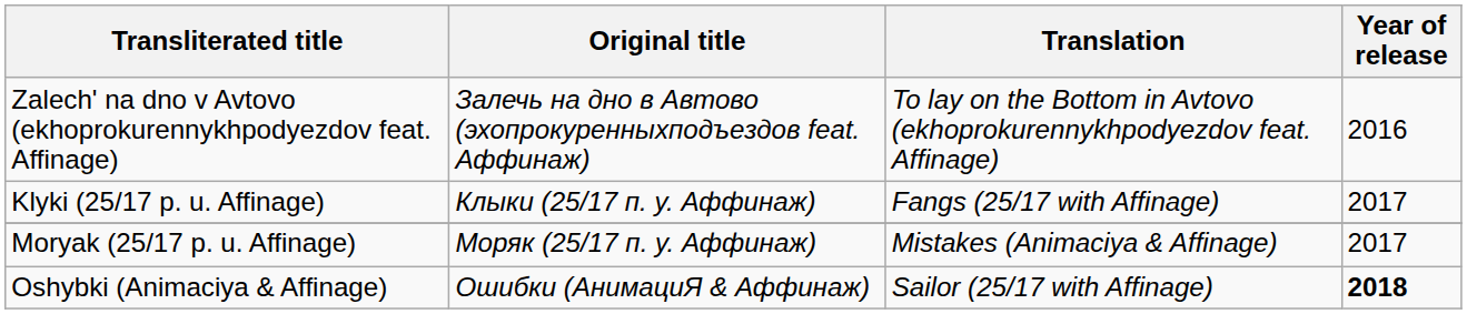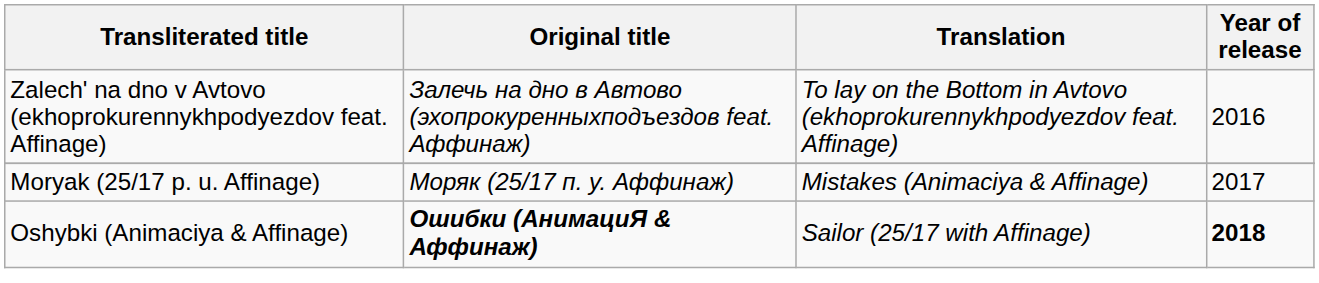 <table class="wikitable">
 <tr>
 <th>Transliterated title</th>
 <th>Original title</th>
 <th>Translation</th>
 <th>Year of release</th>
 </tr>
 <tr>
 <td>Zalech' na dno v Avtovo (ekhoprokurennykhpodyezdov feat. Affinage)</td>
 <td><em>Залечь на дно в Автово (эхопрокуренныхподъездов feat. Аффинаж)</em></td>
 <td><em>To lay on the Bottom in Avtovo (ekhoprokurennykhpodyezdov feat. Affinage)</em></td>
 <td>2016</td>
 </tr>
 <tr>
-<td>Klyki (25/17 p. u. Affinage)</td>
-<td><em>Клыки (25/17 п. у. Аффинаж)</em></td>
-<td><em>Fangs (25/17 with Affinage)</em></td>
-<td>2017</td>
-</tr>
-<tr>
 </tr>
 <tr>
 <td>Moryak (25/17 p. u. Affinage)</td>
 <td><em>Моряк (25/17 п. у. Аффинаж)</em></td>
 <td><em>Mistakes (Animaciya & Affinage)</em></td>
 <td>2017</td>
 </tr>
 <tr>
 <td>Oshybki (Animaciya & Affinage)</td>
-<td><em>Ошибки (АнимациЯ & Аффинаж)</em></td>
+<td><strong><em>Ошибки (АнимациЯ & Аффинаж)</em></strong></td>
 <td><em>Sailor (25/17 with Affinage)</em></td>
 <td><strong>2018</strong></td>
 </tr>
 </table>
